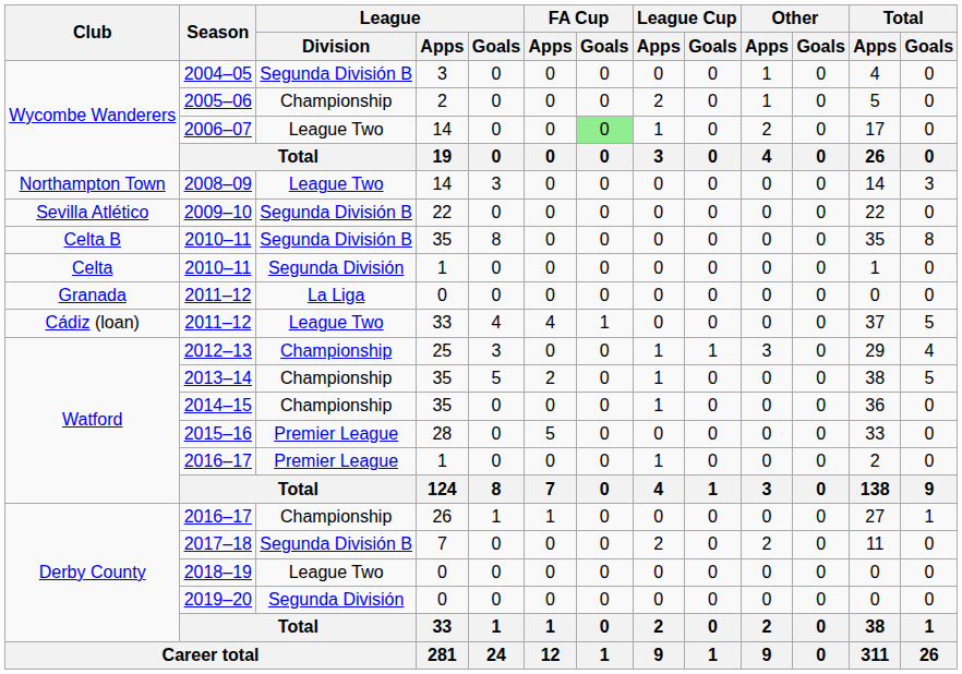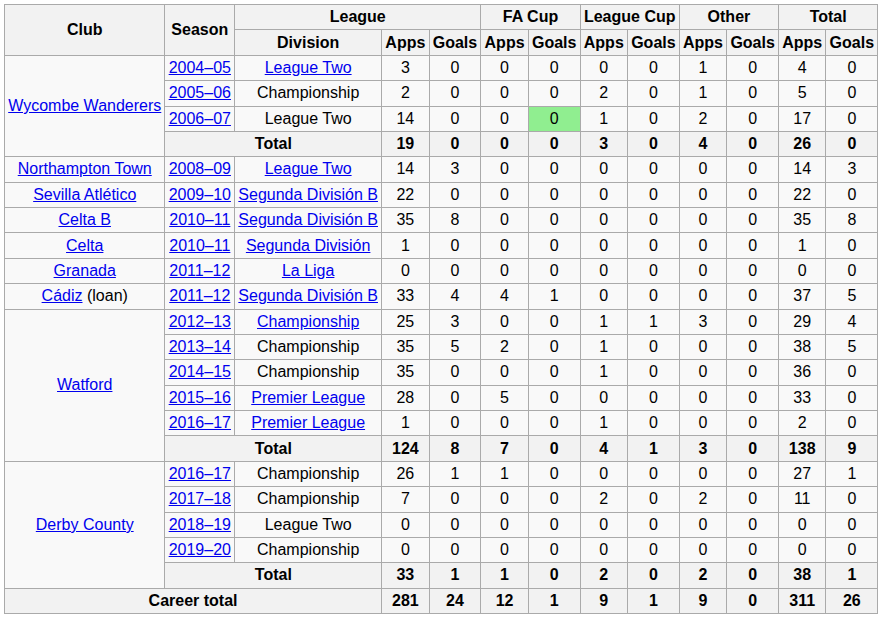 <table class="wikitable" style="text-align: center;">
 <tr>
 <th rowspan=2>Club</th>
 <th rowspan=2>Season</th>
 <th colspan=3>League</th>
 <th colspan=2>FA Cup</th>
 <th colspan=2>League Cup</th>
 <th colspan=2>Other</th>
 <th colspan=2>Total</th>
 </tr>
 <tr>
 <th>Division</th>
 <th>Apps</th>
 <th>Goals</th>
 <th>Apps</th>
 <th>Goals</th>
 <th>Apps</th>
 <th>Goals</th>
 <th>Apps</th>
 <th>Goals</th>
 <th>Apps</th>
 <th>Goals</th>
 </tr>
 <tr>
 <td rowspan=4><a href='#'>Wycombe Wanderers</a></td>
 <td><a href='#'>2004–05</a></td>
-<td><a href='#'>Segunda División B</a></td>
+<td><a href='#'>League Two</a></td>
 <td>3</td>
 <td>0</td>
 <td>0</td>
 <td>0</td>
 <td>0</td>
 <td>0</td>
 <td>1</td>
 <td>0</td>
 <td>4</td>
 <td>0</td>
 </tr>
 <tr>
 <td><a href='#'>2005–06</a></td>
 <td>Championship</td>
 <td>2</td>
 <td>0</td>
 <td>0</td>
 <td>0</td>
 <td>2</td>
 <td>0</td>
 <td>1</td>
 <td>0</td>
 <td>5</td>
 <td>0</td>
 </tr>
 <tr>
 <td><a href='#'>2006–07</a></td>
 <td>League Two</td>
 <td>14</td>
 <td>0</td>
 <td>0</td>
 <td style="background: lightgreen;">0</td>
 <td>1</td>
 <td>0</td>
 <td>2</td>
 <td>0</td>
 <td>17</td>
 <td>0</td>
 </tr>
 <tr>
 <th colspan=2>Total</th>
 <th>19</th>
 <th>0</th>
 <th>0</th>
 <th>0</th>
 <th>3</th>
 <th>0</th>
 <th>4</th>
 <th>0</th>
 <th>26</th>
 <th>0</th>
 </tr>
 <tr>
 <td><a href='#'>Northampton Town</a></td>
 <td><a href='#'>2008–09</a></td>
 <td><a href='#'>League Two</a></td>
 <td>14</td>
 <td>3</td>
 <td>0</td>
 <td>0</td>
 <td>0</td>
 <td>0</td>
 <td>0</td>
 <td>0</td>
 <td>14</td>
 <td>3</td>
 </tr>
 <tr>
 <td><a href='#'>Sevilla Atlético</a></td>
 <td><a href='#'>2009–10</a></td>
 <td><a href='#'>Segunda División B</a></td>
 <td>22</td>
 <td>0</td>
 <td>0</td>
 <td>0</td>
 <td>0</td>
 <td>0</td>
 <td>0</td>
 <td>0</td>
 <td>22</td>
 <td>0</td>
 </tr>
 <tr>
 <td><a href='#'>Celta B</a></td>
 <td><a href='#'>2010–11</a></td>
 <td><a href='#'>Segunda División B</a></td>
 <td>35</td>
 <td>8</td>
 <td>0</td>
 <td>0</td>
 <td>0</td>
 <td>0</td>
 <td>0</td>
 <td>0</td>
 <td>35</td>
 <td>8</td>
 </tr>
 <tr>
 <td><a href='#'>Celta</a></td>
 <td><a href='#'>2010–11</a></td>
 <td><a href='#'>Segunda División</a></td>
 <td>1</td>
 <td>0</td>
 <td>0</td>
 <td>0</td>
 <td>0</td>
 <td>0</td>
 <td>0</td>
 <td>0</td>
 <td>1</td>
 <td>0</td>
 </tr>
 <tr>
 <td><a href='#'>Granada</a></td>
 <td><a href='#'>2011–12</a></td>
 <td><a href='#'>La Liga</a></td>
 <td>0</td>
 <td>0</td>
 <td>0</td>
 <td>0</td>
 <td>0</td>
 <td>0</td>
 <td>0</td>
 <td>0</td>
 <td>0</td>
 <td>0</td>
 </tr>
 <tr>
 <td><a href='#'>Cádiz</a> (loan)</td>
 <td><a href='#'>2011–12</a></td>
-<td><a href='#'>League Two</a></td>
+<td><a href='#'>Segunda División B</a></td>
 <td>33</td>
 <td>4</td>
 <td>4</td>
 <td>1</td>
 <td>0</td>
 <td>0</td>
 <td>0</td>
 <td>0</td>
 <td>37</td>
 <td>5</td>
 </tr>
 <tr>
 <td rowspan=6><a href='#'>Watford</a></td>
 <td><a href='#'>2012–13</a></td>
 <td><a href='#'>Championship</a></td>
 <td>25</td>
 <td>3</td>
 <td>0</td>
 <td>0</td>
 <td>1</td>
 <td>1</td>
 <td>3</td>
 <td>0</td>
 <td>29</td>
 <td>4</td>
 </tr>
 <tr>
 <td><a href='#'>2013–14</a></td>
 <td>Championship</td>
 <td>35</td>
 <td>5</td>
 <td>2</td>
 <td>0</td>
 <td>1</td>
 <td>0</td>
 <td>0</td>
 <td>0</td>
 <td>38</td>
 <td>5</td>
 </tr>
 <tr>
 <td><a href='#'>2014–15</a></td>
 <td>Championship</td>
 <td>35</td>
 <td>0</td>
 <td>0</td>
 <td>0</td>
 <td>1</td>
 <td>0</td>
 <td>0</td>
 <td>0</td>
 <td>36</td>
 <td>0</td>
 </tr>
 <tr>
 <td><a href='#'>2015–16</a></td>
 <td><a href='#'>Premier League</a></td>
 <td>28</td>
 <td>0</td>
 <td>5</td>
 <td>0</td>
 <td>0</td>
 <td>0</td>
 <td>0</td>
 <td>0</td>
 <td>33</td>
 <td>0</td>
 </tr>
 <tr>
 <td><a href='#'>2016–17</a></td>
 <td><a href='#'>Premier League</a></td>
 <td>1</td>
 <td>0</td>
 <td>0</td>
 <td>0</td>
 <td>1</td>
 <td>0</td>
 <td>0</td>
 <td>0</td>
 <td>2</td>
 <td>0</td>
 </tr>
 <tr>
 <th colspan=2>Total</th>
 <th>124</th>
 <th>8</th>
 <th>7</th>
 <th>0</th>
 <th>4</th>
 <th>1</th>
 <th>3</th>
 <th>0</th>
 <th>138</th>
 <th>9</th>
 </tr>
 <tr>
 <td rowspan=5><a href='#'>Derby County</a></td>
 <td><a href='#'>2016–17</a></td>
 <td>Championship</td>
 <td>26</td>
 <td>1</td>
 <td>1</td>
 <td>0</td>
 <td>0</td>
 <td>0</td>
 <td>0</td>
 <td>0</td>
 <td>27</td>
 <td>1</td>
 </tr>
 <tr>
 <td><a href='#'>2017–18</a></td>
-<td><a href='#'>Segunda División B</a></td>
+<td>Championship</td>
 <td>7</td>
 <td>0</td>
 <td>0</td>
 <td>0</td>
 <td>2</td>
 <td>0</td>
 <td>2</td>
 <td>0</td>
 <td>11</td>
 <td>0</td>
 </tr>
 <tr>
 <td><a href='#'>2018–19</a></td>
 <td>League Two</td>
 <td>0</td>
 <td>0</td>
 <td>0</td>
 <td>0</td>
 <td>0</td>
 <td>0</td>
 <td>0</td>
 <td>0</td>
 <td>0</td>
 <td>0</td>
 </tr>
 <tr>
 <td><a href='#'>2019–20</a></td>
-<td><a href='#'>Segunda División</a></td>
+<td>Championship</td>
 <td>0</td>
 <td>0</td>
 <td>0</td>
 <td>0</td>
 <td>0</td>
 <td>0</td>
 <td>0</td>
 <td>0</td>
 <td>0</td>
 <td>0</td>
 </tr>
 <tr>
 <th colspan=2>Total</th>
 <th>33</th>
 <th>1</th>
 <th>1</th>
 <th>0</th>
 <th>2</th>
 <th>0</th>
 <th>2</th>
 <th>0</th>
 <th>38</th>
 <th>1</th>
 </tr>
 <tr>
 <th colspan=3>Career total</th>
 <th>281</th>
 <th>24</th>
 <th>12</th>
 <th>1</th>
 <th>9</th>
 <th>1</th>
 <th>9</th>
 <th>0</th>
 <th>311</th>
 <th>26</th>
 </tr>
 </table>
